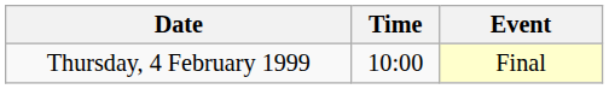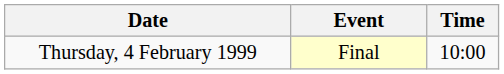 <table class = "wikitable" style="text-align:center;">
 <tr>
 <th width=220>Date</th>
+<th width=100>Event</th>
 <th width=50>Time</th>
-<th width=100>Event</th>
 </tr>
 <tr>
 <td>Thursday, 4 February 1999</td>
+<td bgcolor=ffffcc>Final</td>
 <td>10:00</td>
-<td bgcolor=ffffcc>Final</td>
 </tr>
 </table>
